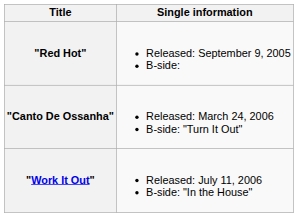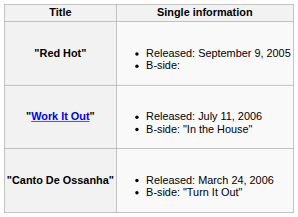 <table class="wikitable plainrowheaders">
 <tr>
 <th scope="col">Title</th>
 <th scope="col">Single information</th>
 </tr>
 <tr>
 <th scope="row">"Red Hot"</th>
 <td><br><ul><li>Released: September 9, 2005</li><li>B-side:</li></ul></td>
 </tr>
 <tr>
+<th scope="row">"<a href='#'>Work It Out</a>"</th>
+<td><br><ul><li>Released: July 11, 2006</li><li>B-side: "In the House"</li></ul></td>
+</tr>
+<tr>
 <th scope="row">"Canto De Ossanha"</th>
 <td><br><ul><li>Released: March 24, 2006</li><li>B-side: "Turn It Out"</li></ul></td>
 </tr>
-<tr>
-<th scope="row">"<a href='#'>Work It Out</a>"</th>
-<td><br><ul><li>Released: July 11, 2006</li><li>B-side: "In the House"</li></ul></td>
-</tr>
 </table>
